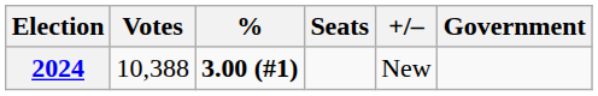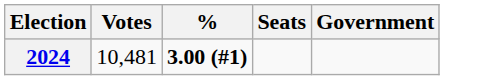 <table class="wikitable">
 <tr>
 <th>Election</th>
 <th>Votes</th>
 <th>%</th>
 <th>Seats</th>
-<th>+/–</th>
 <th>Government</th>
 </tr>
 <tr>
 <th><a href='#'>2024</a></th>
-<td>10,388</td>
+<td>10,481</td>
 <td><strong>3.00 (#1)</strong></td>
 <td></td>
-<td>New</td>
 <td></td>
 </tr>
 </table>
